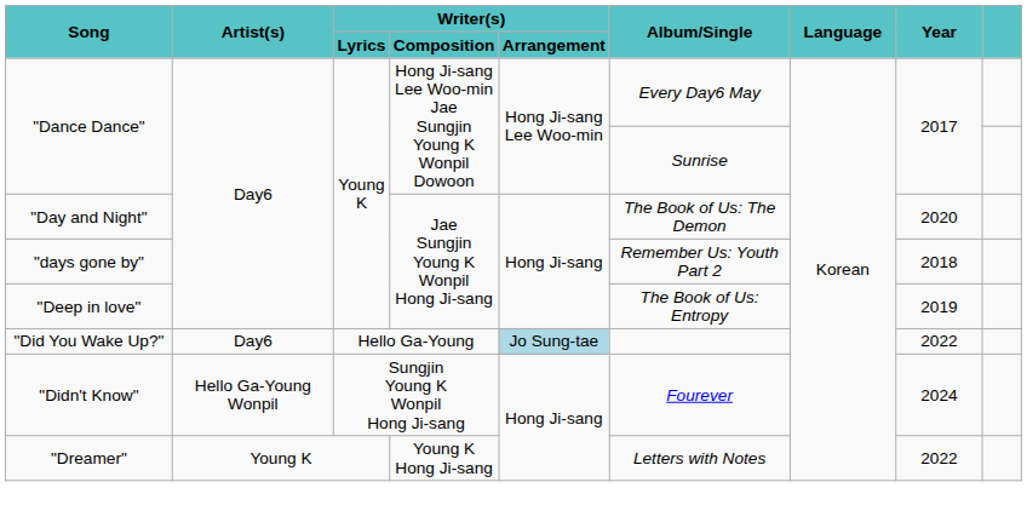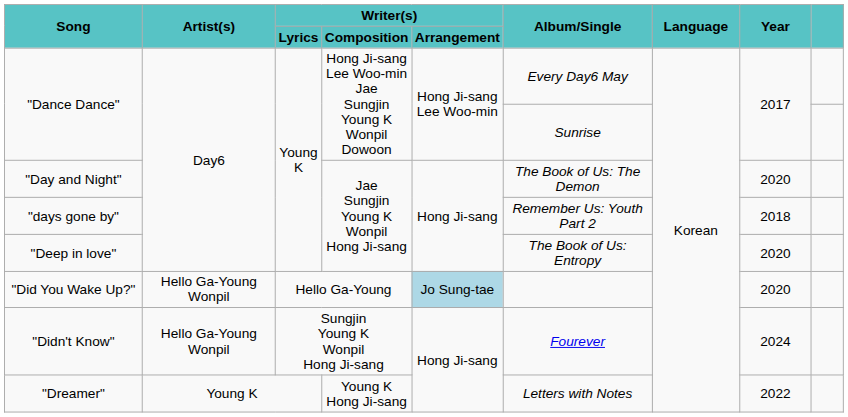 <table class="wikitable" style="margin:0.5em auto; clear:both; font-size:.9em; text-align:center; width:100%">
 <tr>
 <th rowspan=2 style="width:200px; background:#57c3c5;">Song</th>
 <th rowspan=2 style="width:200px; background:#57c3c5;">Artist(s)</th>
 <th colspan=3 style="width:700px; background:#57c3c5;">Writer(s)</th>
 <th rowspan=2 style="width:200px; background:#57c3c5;">Album/Single</th>
 <th rowspan=2 style="width:100px; background:#57c3c5;">Language</th>
 <th rowspan=2 style="width:100px; background:#57c3c5;">Year</th>
 <th rowspan=2 style="width:50px;  background:#57c3c5;"></th>
 </tr>
 <tr>
 <th style="background:#57c3c5">Lyrics</th>
 <th style="background:#57c3c5">Composition</th>
 <th style="background:#57c3c5">Arrangement</th>
 </tr>
 <tr>
 <td rowspan=2>"Dance Dance"</td>
 <td rowspan=5>Day6</td>
 <td rowspan=5>Young K</td>
 <td rowspan=2>Hong Ji-sang<br>Lee Woo-min<br>Jae<br>Sungjin<br>Young K<br>Wonpil<br>Dowoon</td>
 <td rowspan=2>Hong Ji-sang<br>Lee Woo-min</td>
 <td><em>Every Day6 May</em></td>
 <td rowspan=8>Korean</td>
 <td rowspan=2>2017</td>
 <td></td>
 </tr>
 <tr>
 <td><em>Sunrise</em></td>
 <td></td>
 </tr>
 <tr>
 <td>"Day and Night"<br></td>
 <td rowspan=3>Jae<br>Sungjin<br>Young K<br>Wonpil<br>Hong Ji-sang</td>
 <td rowspan=3>Hong Ji-sang</td>
 <td><em>The Book of Us: The Demon</em></td>
 <td>2020</td>
 <td></td>
 </tr>
 <tr>
 <td>"days gone by"<br></td>
 <td><em>Remember Us: Youth Part 2</em></td>
 <td>2018</td>
 <td></td>
 </tr>
 <tr>
 <td>"Deep in love"</td>
 <td><em>The Book of Us: Entropy</em></td>
-<td>2019</td>
+<td>2020</td>
 <td></td>
 </tr>
 <tr>
 <td>"Did You Wake Up?"<br></td>
-<td>Day6</td>
+<td>Hello Ga-Young<br>Wonpil</td>
 <td colspan=2>Hello Ga-Young</td>
 <td style="background: lightblue;">Jo Sung-tae</td>
 <td></td>
-<td>2022</td>
+<td>2020</td>
 <td></td>
 </tr>
 <tr>
 <td>"Didn't Know"<br></td>
 <td>Hello Ga-Young<br>Wonpil</td>
 <td colspan=2>Sungjin<br>Young K<br>Wonpil<br>Hong Ji-sang</td>
 <td rowspan=2>Hong Ji-sang</td>
 <td><em><a href='#'>Fourever</a></em></td>
 <td>2024</td>
 <td></td>
 </tr>
 <tr>
 <td>"Dreamer"<br></td>
 <td colspan=2>Young K</td>
 <td>Young K<br>Hong Ji-sang</td>
 <td><em>Letters with Notes</em></td>
 <td>2022</td>
 <td></td>
 </tr>
 </table>
